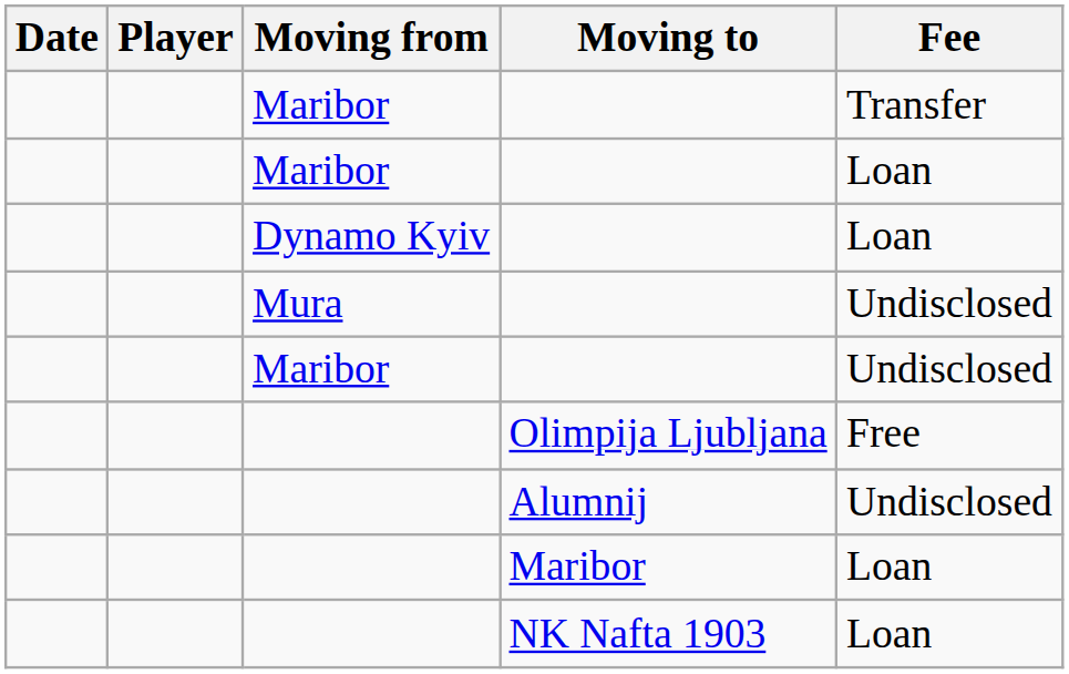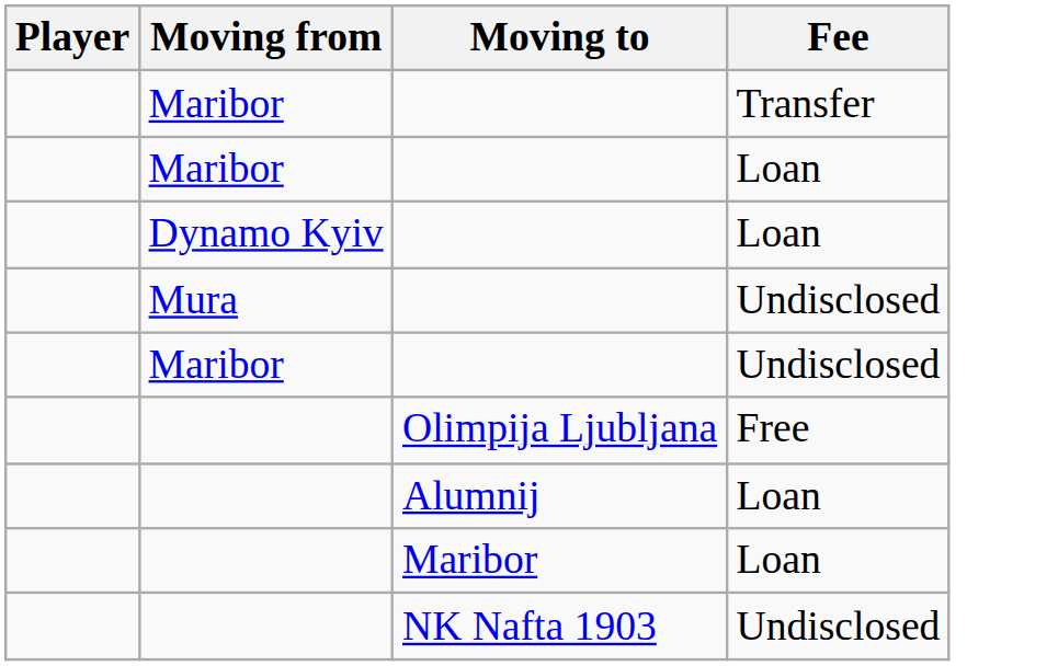 <table class="wikitable sortable">
 <tr>
-<th>Date</th>
 <th>Player</th>
 <th>Moving from</th>
 <th>Moving to</th>
 <th>Fee</th>
 </tr>
 <tr>
-<td></td>
 <td> </td>
 <td><a href='#'>Maribor</a></td>
 <td></td>
 <td>Transfer</td>
 </tr>
 <tr>
-<td></td>
 <td> </td>
 <td><a href='#'>Maribor</a></td>
 <td></td>
 <td>Loan</td>
 </tr>
 <tr>
-<td></td>
 <td> </td>
 <td> <a href='#'>Dynamo Kyiv</a></td>
 <td></td>
 <td>Loan</td>
 </tr>
 <tr>
-<td></td>
 <td> </td>
 <td><a href='#'>Mura</a></td>
 <td></td>
 <td>Undisclosed</td>
 </tr>
 <tr>
-<td></td>
 <td> </td>
 <td><a href='#'>Maribor</a></td>
 <td></td>
 <td>Undisclosed</td>
 </tr>
 <tr>
-<td></td>
 <td> </td>
 <td></td>
 <td><a href='#'>Olimpija Ljubljana</a></td>
 <td>Free</td>
 </tr>
 <tr>
-<td></td>
 <td> </td>
 <td></td>
 <td><a href='#'>Alumnij</a></td>
-<td>Undisclosed</td>
+<td>Loan</td>
 </tr>
 <tr>
-<td></td>
 <td> </td>
 <td></td>
 <td><a href='#'>Maribor</a></td>
 <td>Loan</td>
 </tr>
 <tr>
-<td></td>
 <td> </td>
 <td></td>
 <td><a href='#'>NK Nafta 1903</a></td>
-<td>Loan</td>
+<td>Undisclosed</td>
 </tr>
 </table>
